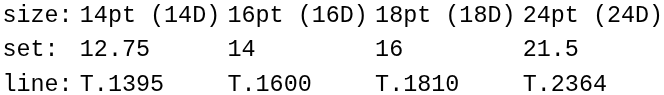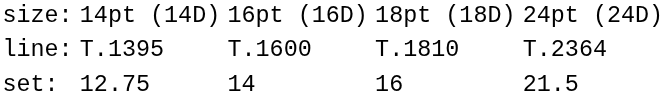 <table style="margin-left:40px;">
 <tr>
 <td>size:</td>
 <td>14pt (14D)</td>
 <td>16pt (16D)</td>
 <td>18pt (18D)</td>
 <td>24pt (24D)</td>
 </tr>
 <tr>
+<td>line:</td>
+<td>T.1395</td>
+<td>T.1600</td>
+<td>T.1810</td>
+<td>T.2364</td>
+</tr>
+<tr>
 <td>set:</td>
 <td>12.75</td>
 <td>14</td>
 <td>16</td>
 <td>21.5</td>
 </tr>
-<tr>
-<td>line:</td>
-<td>T.1395</td>
-<td>T.1600</td>
-<td>T.1810</td>
-<td>T.2364</td>
-</tr>
 </table>
